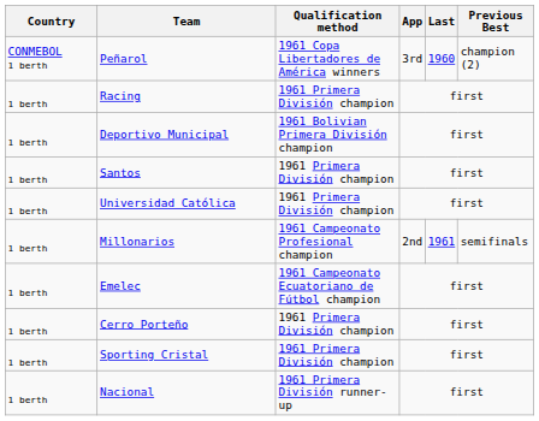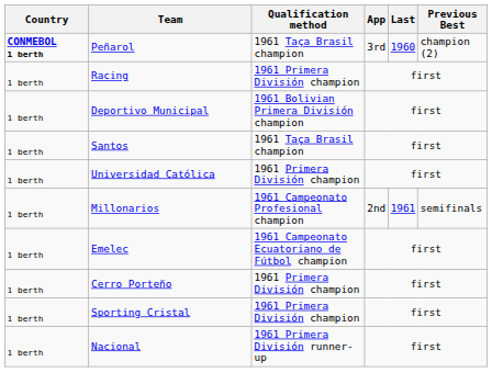 <table class="wikitable">
 <tr>
 <th width=100>Country</th>
 <th width=200>Team</th>
 <th>Qualification method</th>
 <th>App</th>
 <th>Last</th>
 <th>Previous Best</th>
 </tr>
 <tr>
-<td><a href='#'>CONMEBOL</a><br><small>1 berth</small></td>
+<td><strong><a href='#'>CONMEBOL</a><br><small>1 berth</small></strong></td>
 <td><a href='#'>Peñarol</a></td>
-<td><a href='#'>1961 Copa Libertadores de América</a> winners</td>
+<td>1961 <a href='#'>Taça Brasil</a> champion</td>
 <td>3rd</td>
 <td><a href='#'>1960</a></td>
 <td>champion (2)</td>
 </tr>
 <tr>
 <td><br><small>1 berth</small></td>
 <td><a href='#'>Racing</a></td>
 <td><a href='#'>1961 Primera División</a> champion</td>
 <td colspan=3 align=center>first</td>
 </tr>
 <tr>
 <td><br><small>1 berth</small></td>
 <td><a href='#'>Deportivo Municipal</a></td>
 <td><a href='#'>1961 Bolivian Primera División</a> champion</td>
 <td colspan=3 align=center>first</td>
 </tr>
 <tr>
 <td><br><small>1 berth</small></td>
 <td><a href='#'>Santos</a></td>
-<td>1961 <a href='#'>Primera División</a> champion</td>
+<td>1961 <a href='#'>Taça Brasil</a> champion</td>
 <td colspan=3 align=center>first</td>
 </tr>
 <tr>
 <td><br><small>1 berth</small></td>
 <td><a href='#'>Universidad Católica</a></td>
 <td>1961 <a href='#'>Primera División</a> champion</td>
 <td colspan=3 align=center>first</td>
 </tr>
 <tr>
 <td><br><small>1 berth</small></td>
 <td><a href='#'>Millonarios</a></td>
 <td><a href='#'>1961 Campeonato Profesional</a> champion</td>
 <td>2nd</td>
 <td><a href='#'>1961</a></td>
 <td>semifinals</td>
 </tr>
 <tr>
 <td><br><small>1 berth</small></td>
 <td><a href='#'>Emelec</a></td>
 <td><a href='#'>1961 Campeonato Ecuatoriano de Fútbol</a> champion</td>
 <td colspan=3 align=center>first</td>
 </tr>
 <tr>
 <td><br><small>1 berth</small></td>
 <td><a href='#'>Cerro Porteño</a></td>
 <td>1961 <a href='#'>Primera División</a> champion</td>
 <td colspan=3 align=center>first</td>
 </tr>
 <tr>
 <td><br><small>1 berth</small></td>
 <td><a href='#'>Sporting Cristal</a></td>
 <td><a href='#'>1961 Primera División</a> champion</td>
 <td colspan=3 align=center>first</td>
 </tr>
 <tr>
 <td><br><small>1 berth</small></td>
 <td><a href='#'>Nacional</a></td>
 <td><a href='#'>1961 Primera División</a> runner-up</td>
 <td colspan=3 align=center>first</td>
 </tr>
 </table>
